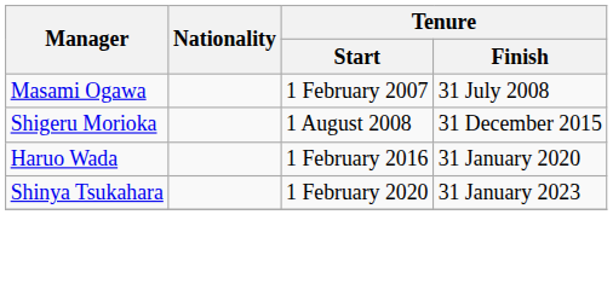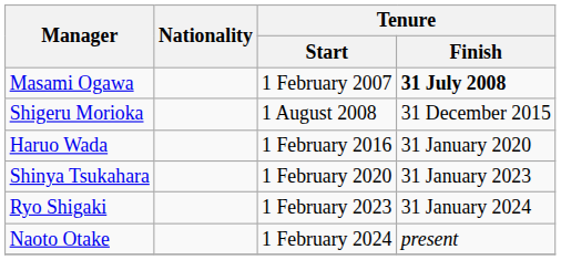 <table class="wikitable">
 <tr>
 <th rowspan="2">Manager</th>
 <th rowspan="2">Nationality</th>
 <th colspan="2">Tenure  </th>
 </tr>
 <tr>
 <th>Start</th>
 <th>Finish </th>
 </tr>
 <tr>
 <td><a href='#'>Masami Ogawa</a></td>
 <td></td>
 <td>1 February 2007</td>
-<td>31 July 2008<br></td>
+<td><strong>31 July 2008<br></strong></td>
 </tr>
 <tr>
 <td><a href='#'>Shigeru Morioka</a></td>
 <td></td>
 <td>1 August 2008</td>
 <td>31 December 2015<br></td>
 </tr>
 <tr>
 <td><a href='#'>Haruo Wada</a></td>
 <td></td>
 <td>1 February 2016</td>
 <td>31 January 2020<br></td>
 </tr>
 <tr>
 <td><a href='#'>Shinya Tsukahara</a></td>
 <td></td>
 <td>1 February 2020</td>
 <td>31 January 2023<br></td>
 </tr>
 <tr>
+<td><a href='#'>Ryo Shigaki</a></td>
+<td></td>
+<td>1 February 2023</td>
+<td>31 January 2024<br></td>
+</tr>
+<tr>
+<td><a href='#'>Naoto Otake</a></td>
+<td></td>
+<td>1 February 2024</td>
+<td><em>present</em><br></td>
+</tr>
+<tr>
 </tr>
 </table>
